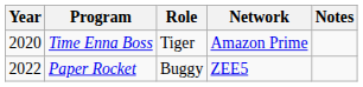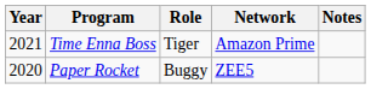 <table class="wikitable sortable">
 <tr>
 <th>Year</th>
 <th>Program</th>
 <th class="unsortable">Role</th>
 <th class="unsortable">Network</th>
 <th class="unsortable">Notes</th>
 </tr>
 <tr>
-<td>2020</td>
+<td>2021</td>
 <td><em><a href='#'>Time Enna Boss</a></em></td>
 <td>Tiger</td>
 <td><a href='#'>Amazon Prime</a></td>
 <td></td>
 </tr>
 <tr>
-<td>2022</td>
+<td>2020</td>
 <td><em><a href='#'>Paper Rocket</a></em></td>
 <td>Buggy</td>
 <td><a href='#'>ZEE5</a></td>
 <td></td>
 </tr>
 </table>
